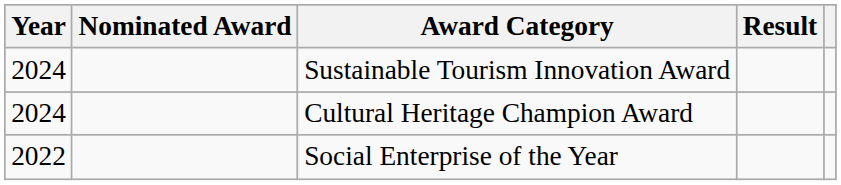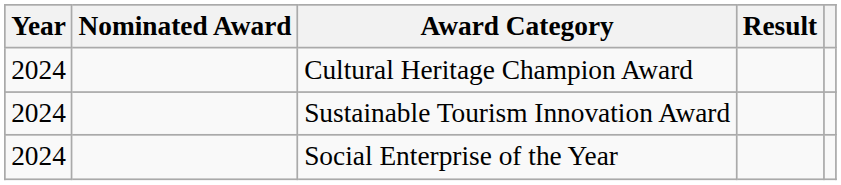 <table class="wikitable">
 <tr>
 <th>Year</th>
 <th>Nominated Award</th>
 <th>Award Category</th>
 <th>Result</th>
 <th></th>
 </tr>
 <tr>
 <td>2024</td>
 <td></td>
+<td>Cultural Heritage Champion Award</td>
+<td></td>
+<td></td>
+</tr>
+<tr>
+<td>2024</td>
+<td></td>
 <td Sustainable Tourism Innovation Award>Sustainable Tourism Innovation Award</td>
 <td></td>
 <td></td>
 </tr>
 <tr>
 <td>2024</td>
 <td></td>
-<td>Cultural Heritage Champion Award</td>
-<td></td>
-<td></td>
-</tr>
-<tr>
-<td>2022</td>
-<td></td>
 <td>Social Enterprise of the Year</td>
 <td></td>
 <td></td>
 </tr>
 </table>
